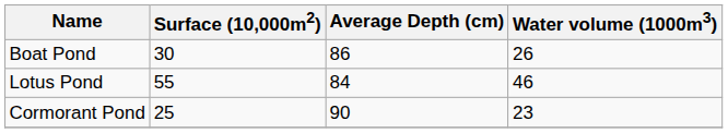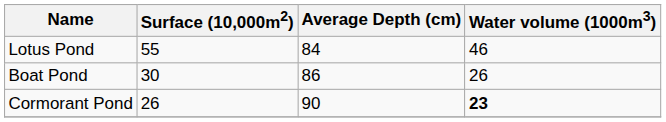 <table class="wikitable">
 <tr>
 <th scope="col">Name</th>
 <th scope="col">Surface (10,000m<sup>2</sup>)</th>
 <th scope="col">Average Depth (cm)</th>
 <th scope="col">Water volume (1000m<sup>3</sup>)</th>
 </tr>
 <tr>
+<td scope="row">Lotus Pond</td>
+<td>55</td>
+<td>84</td>
+<td>46</td>
+</tr>
+<tr>
 <td scope="row">Boat Pond</td>
 <td>30</td>
 <td>86</td>
 <td>26</td>
 </tr>
 <tr>
-<td scope="row">Lotus Pond</td>
-<td>55</td>
-<td>84</td>
-<td>46</td>
-</tr>
-<tr>
 <td scope="row">Cormorant Pond</td>
-<td>25</td>
+<td>26</td>
 <td>90</td>
-<td>23</td>
+<td><strong>23</strong></td>
 </tr>
 <tr>
 </tr>
 </table>
